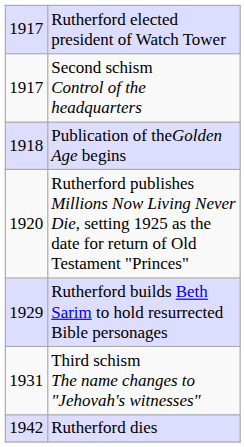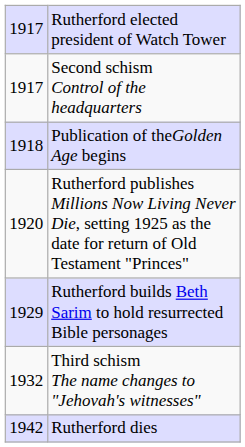 <table style="float: right; margin:10px; font-size: 90%;" class="wikitable" width="200" padding="3">
 <tr style="background:#ddddff">
 <td>1917</td>
 <td>Rutherford elected president of Watch Tower</td>
 </tr>
 <tr>
 <td>1917</td>
 <td>Second schism<br><em>Control of the headquarters</em></td>
 </tr>
 <tr style="background:#ddddff">
 <td>1918</td>
 <td>Publication of the<em>Golden Age</em> begins</td>
 </tr>
 <tr>
 <td>1920</td>
 <td>Rutherford publishes <em>Millions Now Living Never Die</em>, setting 1925 as the date for return of Old Testament "Princes"</td>
 </tr>
 <tr style="background:#ddddff">
 <td>1929</td>
 <td>Rutherford builds <a href='#'>Beth Sarim</a> to hold resurrected Bible personages</td>
 </tr>
 <tr>
-<td>1931</td>
+<td>1932</td>
 <td>Third schism<br><em>The name changes to "Jehovah's witnesses"</em></td>
 </tr>
 <tr style="background:#ddddff">
 <td>1942</td>
 <td>Rutherford dies</td>
 </tr>
 </table>
